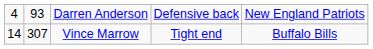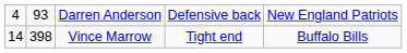 <table class="wikitable" style="text-align:center">
 <tr>
 <td>4</td>
 <td>93</td>
 <td><a href='#'>Darren Anderson</a></td>
 <td><a href='#'>Defensive back</a></td>
 <td><a href='#'>New England Patriots</a></td>
 </tr>
 <tr>
 <td>14</td>
-<td>307</td>
+<td>398</td>
 <td><a href='#'>Vince Marrow</a></td>
 <td><a href='#'>Tight end</a></td>
 <td><a href='#'>Buffalo Bills</a></td>
 </tr>
 </table>
